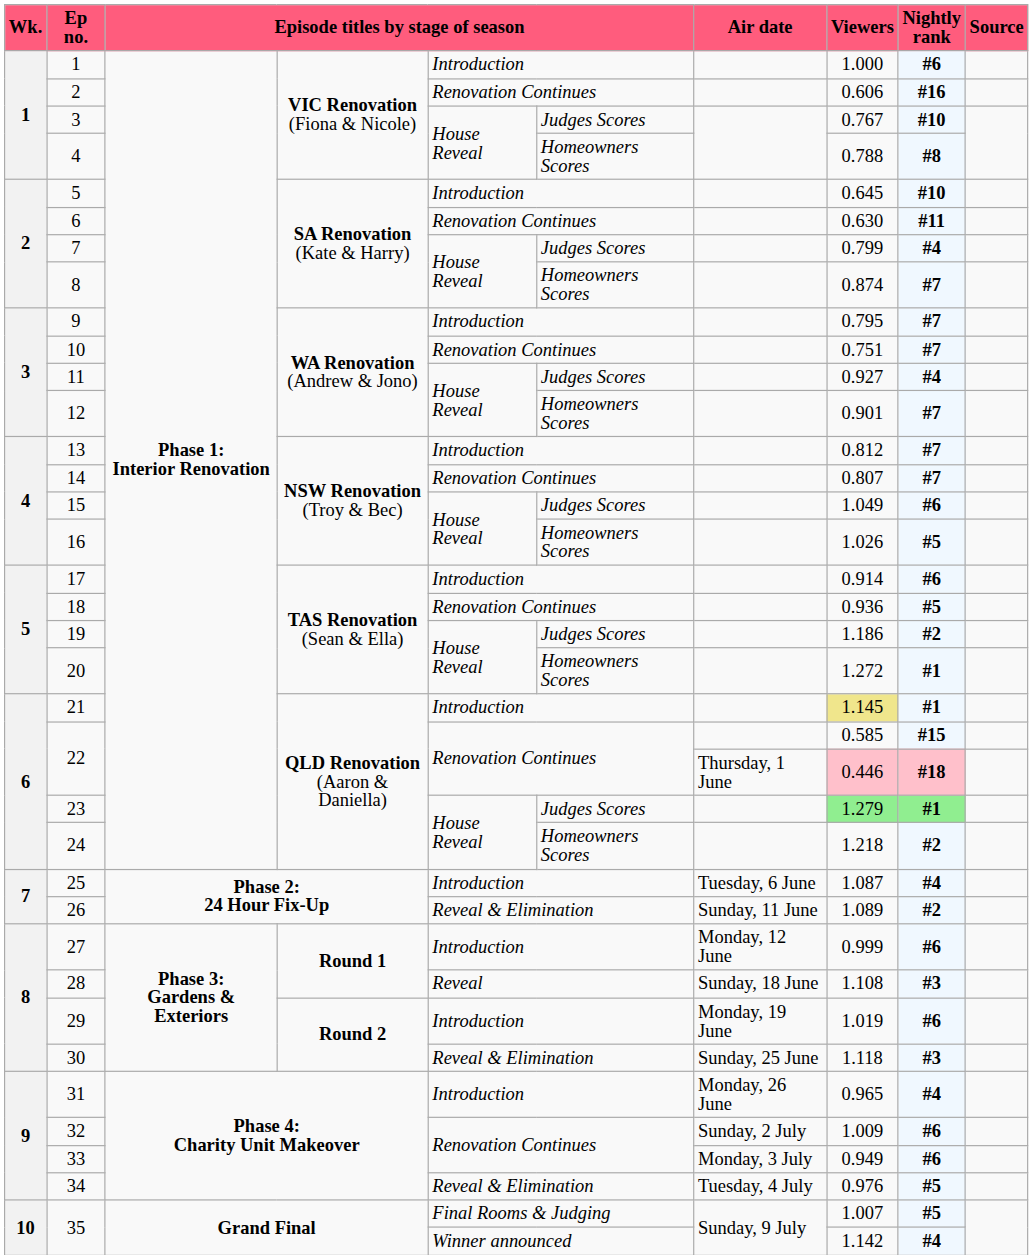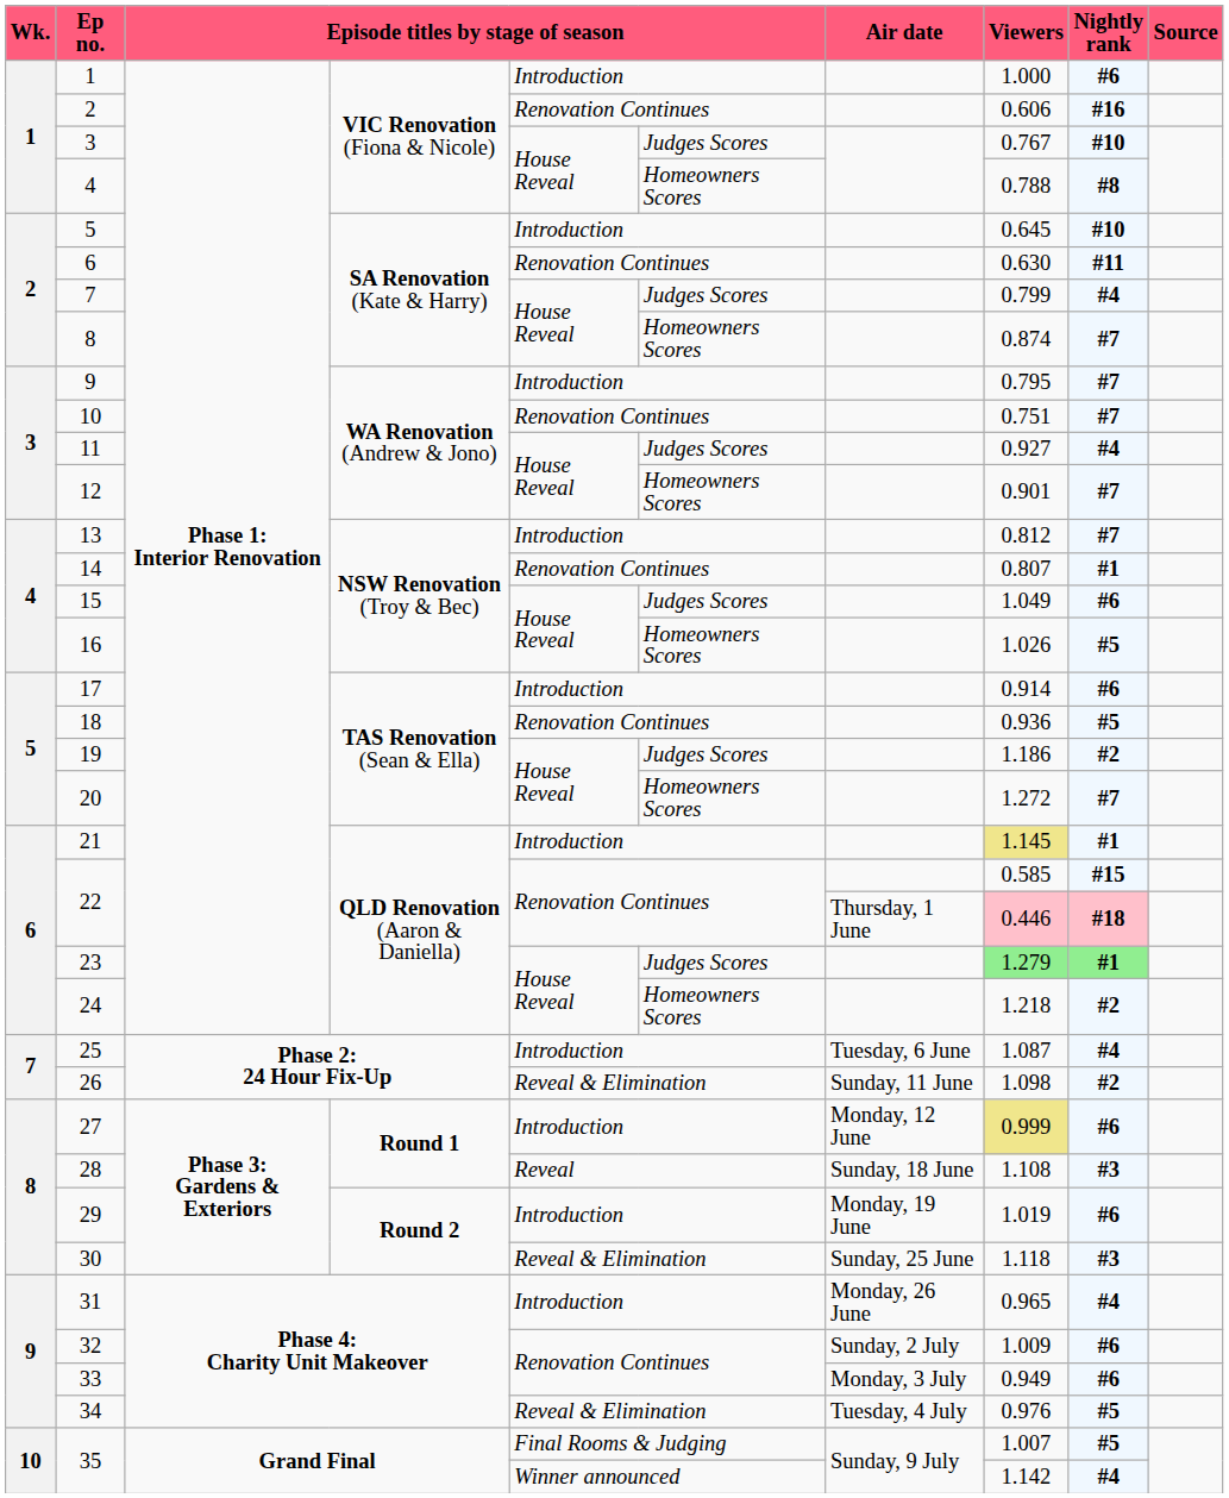 <table class="wikitable" style="text-align:center; font-size:98%; line-height:16px;">
 <tr>
 <th scope="col" style="background:#FF5C7D; color:black;">Wk.</th>
 <th scope="col" style="background:#FF5C7D; color:black;">Ep no.</th>
 <th scope="col" style="background:#FF5C7D; color:black;"  colspan="4">Episode titles by stage of season</th>
 <th scope="col" style="background:#FF5C7D; color:black;">Air date</th>
 <th scope="col" style="background:#FF5C7D; color:black;">Viewers<br><small></small></th>
 <th scope="col" style="background:#FF5C7D; color:black;">Nightly<br>rank</th>
 <th scope="col" style="background:#FF5C7D; color:black;">Source</th>
 </tr>
 <tr>
 <th rowspan="4">1</th>
 <td>1</td>
 <td rowspan="25"><strong>Phase 1:<br>Interior Renovation</strong></td>
 <td rowspan="4"><strong>VIC Renovation</strong><br>(Fiona & Nicole)</td>
 <td colspan="2" style="text-align:left"><em>Introduction</em></td>
 <td style="text-align:left"></td>
 <td>1.000</td>
 <td style="background:#F0F8FF"><strong>#6</strong></td>
 <td></td>
 </tr>
 <tr>
 <td>2</td>
 <td colspan="2" style="text-align:left"><em>Renovation Continues</em></td>
 <td style="text-align:left"></td>
 <td>0.606</td>
 <td style="background:#F0F8FF"><strong>#16</strong></td>
 <td></td>
 </tr>
 <tr>
 <td>3</td>
 <td rowspan="2" style="text-align:left"><em>House Reveal</em></td>
 <td style="text-align:left"><em>Judges Scores</em></td>
 <td rowspan="2" style="text-align:left"></td>
 <td>0.767</td>
 <td style="background:#F0F8FF"><strong>#10</strong></td>
 <td rowspan="2"></td>
 </tr>
 <tr>
 <td>4</td>
 <td style="text-align:left"><em>Homeowners Scores</em></td>
 <td>0.788</td>
 <td style="background:#F0F8FF"><strong>#8</strong></td>
 </tr>
 <tr>
 <th rowspan="4">2</th>
 <td>5</td>
 <td rowspan="4"><strong>SA Renovation</strong><br>(Kate & Harry)</td>
 <td colspan="2" style="text-align:left"><em>Introduction</em></td>
 <td style="text-align:left"></td>
 <td>0.645</td>
 <td style="background:#F0F8FF"><strong>#10</strong></td>
 <td></td>
 </tr>
 <tr>
 <td>6</td>
 <td colspan="2" style="text-align:left"><em>Renovation Continues</em></td>
 <td style="text-align:left"></td>
 <td>0.630</td>
 <td style="background:#F0F8FF"><strong>#11</strong></td>
 <td></td>
 </tr>
 <tr>
 <td>7</td>
 <td rowspan="2" style="text-align:left"><em>House Reveal</em></td>
 <td style="text-align:left"><em>Judges Scores</em></td>
 <td style="text-align:left"></td>
 <td>0.799</td>
 <td style="background:#F0F8FF"><strong>#4</strong></td>
 <td></td>
 </tr>
 <tr>
 <td>8</td>
 <td style="text-align:left"><em>Homeowners Scores</em></td>
 <td style="text-align:left"></td>
 <td>0.874</td>
 <td style="background:#F0F8FF"><strong>#7</strong></td>
 <td></td>
 </tr>
 <tr>
 <th rowspan="4">3</th>
 <td>9</td>
 <td rowspan="4"><strong>WA Renovation</strong><br>(Andrew & Jono)</td>
 <td colspan="2" style="text-align:left"><em>Introduction</em></td>
 <td style="text-align:left"></td>
 <td>0.795</td>
 <td style="background:#F0F8FF"><strong>#7</strong></td>
 <td></td>
 </tr>
 <tr>
 <td>10</td>
 <td colspan="2" style="text-align:left"><em>Renovation Continues</em></td>
 <td style="text-align:left"></td>
 <td>0.751</td>
 <td style="background:#F0F8FF"><strong>#7</strong></td>
 <td></td>
 </tr>
 <tr>
 <td>11</td>
 <td rowspan="2" style="text-align:left"><em>House Reveal</em></td>
 <td style="text-align:left"><em>Judges Scores</em></td>
 <td style="text-align:left"></td>
 <td>0.927</td>
 <td style="background:#F0F8FF"><strong>#4</strong></td>
 <td></td>
 </tr>
 <tr>
 <td>12</td>
 <td style="text-align:left"><em>Homeowners Scores</em></td>
 <td style="text-align:left"></td>
 <td>0.901</td>
 <td style="background:#F0F8FF"><strong>#7</strong></td>
 <td></td>
 </tr>
 <tr>
 <th rowspan="4">4</th>
 <td>13</td>
 <td rowspan="4"><strong>NSW Renovation</strong><br>(Troy & Bec)</td>
 <td colspan="2" style="text-align:left"><em>Introduction</em></td>
 <td style="text-align:left"></td>
 <td>0.812</td>
 <td style="background:#F0F8FF"><strong>#7</strong></td>
 <td></td>
 </tr>
 <tr>
 <td>14</td>
 <td colspan="2" style="text-align:left"><em>Renovation Continues</em></td>
 <td style="text-align:left"></td>
 <td>0.807</td>
-<td style="background:#F0F8FF"><strong>#7</strong></td>
+<td style="background:#F0F8FF"><strong>#1</strong></td>
 <td></td>
 </tr>
 <tr>
 <td>15</td>
 <td rowspan="2" style="text-align:left"><em>House Reveal</em></td>
 <td style="text-align:left"><em>Judges Scores</em></td>
 <td style="text-align:left"></td>
 <td>1.049</td>
 <td style="background:#F0F8FF"><strong>#6</strong></td>
 <td></td>
 </tr>
 <tr>
 <td>16</td>
 <td style="text-align:left"><em>Homeowners Scores</em></td>
 <td style="text-align:left"></td>
 <td>1.026</td>
 <td style="background:#F0F8FF"><strong>#5</strong></td>
 <td></td>
 </tr>
 <tr>
 <th rowspan="4">5</th>
 <td>17</td>
 <td rowspan="4"><strong>TAS Renovation</strong><br>(Sean & Ella)</td>
 <td colspan="2" style="text-align:left"><em>Introduction</em></td>
 <td style="text-align:left"></td>
 <td>0.914</td>
 <td style="background:#F0F8FF"><strong>#6</strong></td>
 <td></td>
 </tr>
 <tr>
 <td>18</td>
 <td colspan="2" style="text-align:left"><em>Renovation Continues</em></td>
 <td style="text-align:left"></td>
 <td>0.936</td>
 <td style="background:#F0F8FF"><strong>#5</strong></td>
 <td></td>
 </tr>
 <tr>
 <td>19</td>
 <td rowspan="2" style="text-align:left"><em>House Reveal</em></td>
 <td style="text-align:left"><em>Judges Scores</em></td>
 <td style="text-align:left"></td>
 <td>1.186</td>
 <td style="background:#F0F8FF"><strong>#2</strong></td>
 <td></td>
 </tr>
 <tr>
 <td>20</td>
 <td style="text-align:left"><em>Homeowners Scores</em></td>
 <td style="text-align:left"></td>
 <td>1.272</td>
-<td style="background:#F0F8FF"><strong>#1</strong></td>
+<td style="background:#F0F8FF"><strong>#7</strong></td>
 <td></td>
 </tr>
 <tr>
 <th rowspan="5">6</th>
 <td>21</td>
 <td rowspan="5"><strong>QLD Renovation</strong><br>(Aaron & Daniella)</td>
 <td colspan="2" style="text-align:left"><em>Introduction</em></td>
 <td style="text-align:left"></td>
 <td style="background: khaki;">1.145</td>
 <td style="background:#F0F8FF"><strong>#1</strong></td>
 <td></td>
 </tr>
 <tr>
 <td rowspan="2">22</td>
 <td rowspan="2" colspan="2" style="text-align:left"><em>Renovation Continues</em></td>
 <td style="text-align:left"></td>
 <td>0.585</td>
 <td style="background:#F0F8FF"><strong>#15</strong></td>
 <td></td>
 </tr>
 <tr>
 <td style="text-align:left">Thursday, 1 June</td>
 <td style="background:pink">0.446</td>
 <td style="background:pink"><strong>#18</strong></td>
 <td></td>
 </tr>
 <tr>
 <td>23</td>
 <td rowspan="2" style="text-align:left"><em>House Reveal</em></td>
 <td style="text-align:left"><em>Judges Scores</em></td>
 <td style="text-align:left"></td>
 <td scope="col" style="background:lightgreen; color:black;">1.279</td>
 <td style="background:lightgreen"><strong>#1</strong></td>
 <td></td>
 </tr>
 <tr>
 <td>24</td>
 <td style="text-align:left"><em>Homeowners Scores</em></td>
 <td style="text-align:left"></td>
 <td>1.218</td>
 <td style="background:#F0F8FF"><strong>#2</strong></td>
 <td></td>
 </tr>
 <tr>
 <th rowspan="2">7</th>
 <td>25</td>
 <td colspan=2 rowspan="2"><strong>Phase 2:<br>24 Hour Fix-Up</strong></td>
 <td colspan="2" style="text-align:left"><em>Introduction</em></td>
 <td style="text-align:left">Tuesday, 6 June</td>
 <td>1.087</td>
 <td style="background:#F0F8FF"><strong>#4</strong></td>
 <td></td>
 </tr>
 <tr>
 <td>26</td>
 <td colspan="2" style="text-align:left"><em>Reveal & Elimination</em></td>
 <td style="text-align:left">Sunday, 11 June</td>
-<td>1.089</td>
+<td>1.098</td>
 <td style="background:#F0F8FF"><strong>#2</strong></td>
 <td></td>
 </tr>
 <tr>
 <th rowspan="4">8</th>
 <td>27</td>
 <td rowspan="4"><strong>Phase 3:<br>Gardens & Exteriors</strong></td>
 <td rowspan="2"><strong>Round 1</strong></td>
 <td colspan="2" style="text-align:left"><em>Introduction</em></td>
 <td style="text-align:left">Monday, 12 June</td>
-<td>0.999</td>
+<td style="background: khaki;">0.999</td>
 <td style="background:#F0F8FF"><strong>#6</strong></td>
 <td></td>
 </tr>
 <tr>
 <td>28</td>
 <td colspan="2" style="text-align:left"><em>Reveal</em></td>
 <td style="text-align:left">Sunday, 18 June</td>
 <td>1.108</td>
 <td style="background:#F0F8FF"><strong>#3</strong></td>
 <td></td>
 </tr>
 <tr>
 <td>29</td>
 <td rowspan="2"><strong>Round 2</strong></td>
 <td colspan="2" style="text-align:left"><em>Introduction</em></td>
 <td style="text-align:left">Monday, 19 June</td>
 <td>1.019</td>
 <td style="background:#F0F8FF"><strong>#6</strong></td>
 <td></td>
 </tr>
 <tr>
 <td>30</td>
 <td colspan="2" style="text-align:left"><em>Reveal & Elimination</em></td>
 <td style="text-align:left">Sunday, 25 June</td>
 <td>1.118</td>
 <td style="background:#F0F8FF"><strong>#3</strong></td>
 <td></td>
 </tr>
 <tr>
 <th rowspan="4">9</th>
 <td>31</td>
 <td colspan=2 rowspan="4"><strong>Phase 4:<br>Charity Unit Makeover</strong></td>
 <td colspan="2" style="text-align:left"><em>Introduction</em></td>
 <td style="text-align:left">Monday, 26 June</td>
 <td>0.965</td>
 <td style="background:#F0F8FF"><strong>#4</strong></td>
 <td></td>
 </tr>
 <tr>
 <td>32</td>
 <td rowspan="2" colspan="2" style="text-align:left"><em>Renovation Continues</em></td>
 <td style="text-align:left">Sunday, 2 July</td>
 <td>1.009</td>
 <td style="background:#F0F8FF"><strong>#6</strong></td>
 <td></td>
 </tr>
 <tr>
 <td>33</td>
 <td style="text-align:left">Monday, 3 July</td>
 <td>0.949</td>
 <td style="background:#F0F8FF"><strong>#6</strong></td>
 <td></td>
 </tr>
 <tr>
 <td>34</td>
 <td colspan="2" style="text-align:left"><em>Reveal & Elimination</em></td>
 <td style="text-align:left">Tuesday, 4 July</td>
 <td>0.976</td>
 <td style="background:#F0F8FF"><strong>#5</strong></td>
 <td></td>
 </tr>
 <tr>
 <th rowspan="2">10</th>
 <td rowspan="2">35</td>
 <td colspan=2 rowspan="2"><strong>Grand Final</strong></td>
 <td colspan="2" style="text-align:left"><em>Final Rooms & Judging</em></td>
 <td style="text-align:left" rowspan="2">Sunday, 9 July</td>
 <td>1.007</td>
 <td style="background:#F0F8FF"><strong>#5</strong></td>
 <td rowspan="2"></td>
 </tr>
 <tr>
 <td colspan="2" style="text-align:left"><em>Winner announced</em></td>
 <td>1.142</td>
 <td style="background:#F0F8FF"><strong>#4</strong></td>
 </tr>
 </table>
